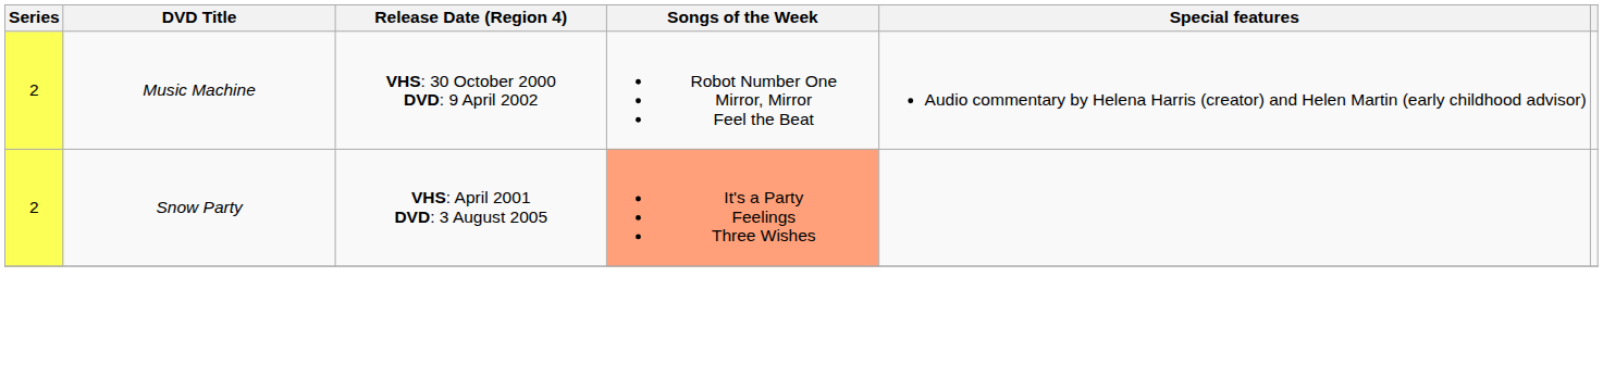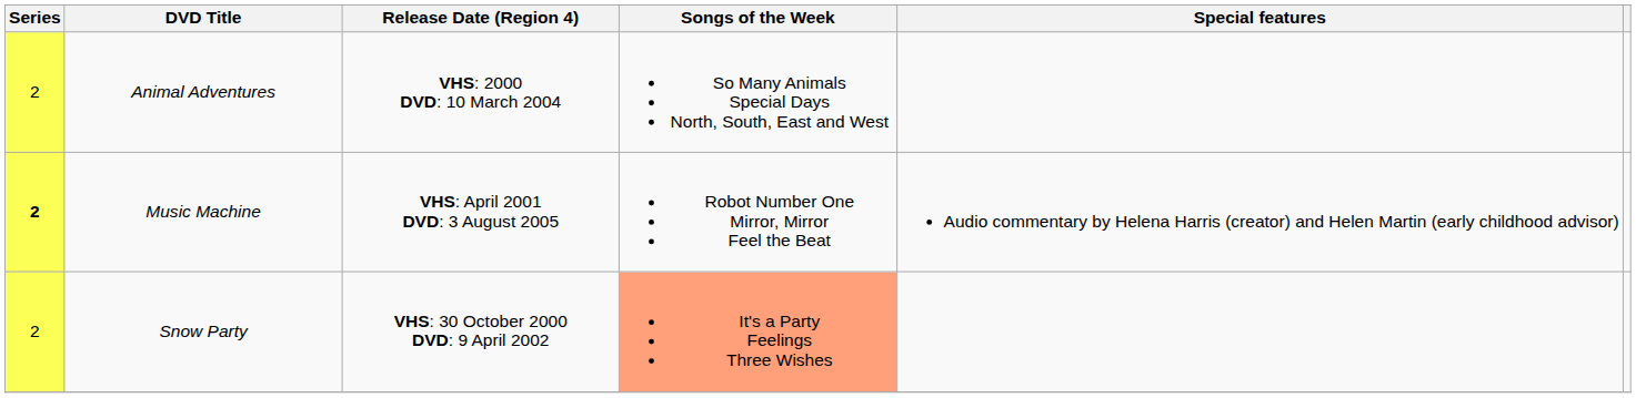 <table class="wikitable">
 <tr>
 <th>Series</th>
 <th style="width: 250px;">DVD Title</th>
 <th style="width: 250px;">Release Date (Region 4)</th>
 <th style="width: 250px;">Songs of the Week</th>
 <th>Special features</th>
 <th scope="col" class="unsortable"></th>
 </tr>
 <tr>
 <td style="background:#FBFF56; height:10px; text-align:center">2</td>
+<td style="text-align:center"><em>Animal Adventures</em></td>
+<td style="text-align:center"><strong>VHS</strong>: 2000<br><strong>DVD</strong>: 10 March 2004</td>
+<td style="text-align:center"><br><ul><li>So Many Animals</li><li>Special Days</li><li>North, South, East and West</li></ul></td>
+<td></td>
+<td style="text-align:center;"></td>
+</tr>
+<tr>
+<td style="background:#FBFF56; height:10px; text-align:center"><strong>2</strong></td>
 <td style="text-align:center"><em>Music Machine</em></td>
-<td style="text-align:center"><strong>VHS</strong>: 30 October 2000<br> <strong>DVD</strong>: 9 April 2002</td>
+<td style="text-align:center"><strong>VHS</strong>: April 2001<br> <strong>DVD</strong>: 3 August 2005</td>
 <td style="text-align:center"><br><ul><li>Robot Number One</li><li>Mirror, Mirror</li><li>Feel the Beat</li></ul></td>
 <td><br><ul><li>Audio commentary by Helena Harris (creator) and Helen Martin (early childhood advisor)</li></ul></td>
 <td style="text-align:center;"></td>
 </tr>
 <tr>
 <td style="background:#FBFF56; height:10px; text-align:center">2</td>
 <td style="text-align:center"><em>Snow Party</em></td>
-<td style="text-align:center"><strong>VHS</strong>: April 2001<br> <strong>DVD</strong>: 3 August 2005</td>
+<td style="text-align:center"><strong>VHS</strong>: 30 October 2000<br> <strong>DVD</strong>: 9 April 2002</td>
 <td style="background: lightsalmon; text-align:center"><br><ul><li>It's a Party</li><li>Feelings</li><li>Three Wishes</li></ul></td>
 <td></td>
 <td style="text-align:center;"></td>
 </tr>
 <tr>
 </tr>
 </table>
